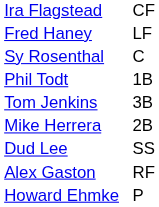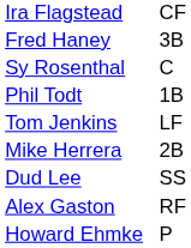 <table>
 <tr>
 <td><a href='#'>Ira Flagstead</a></td>
 <td>CF</td>
 </tr>
 <tr>
 <td><a href='#'>Fred Haney</a></td>
-<td>LF</td>
+<td>3B</td>
 </tr>
 <tr>
 <td><a href='#'>Sy Rosenthal</a></td>
 <td>C</td>
 </tr>
 <tr>
 <td><a href='#'>Phil Todt</a></td>
 <td>1B</td>
 </tr>
 <tr>
 <td><a href='#'>Tom Jenkins</a></td>
-<td>3B</td>
+<td>LF</td>
 </tr>
 <tr>
 <td><a href='#'>Mike Herrera</a></td>
 <td>2B</td>
 </tr>
 <tr>
 <td><a href='#'>Dud Lee</a></td>
 <td>SS</td>
 </tr>
 <tr>
 <td><a href='#'>Alex Gaston</a></td>
 <td>RF</td>
 </tr>
 <tr>
 <td><a href='#'>Howard Ehmke</a>  </td>
 <td>P</td>
 </tr>
 <tr>
 </tr>
 </table>
